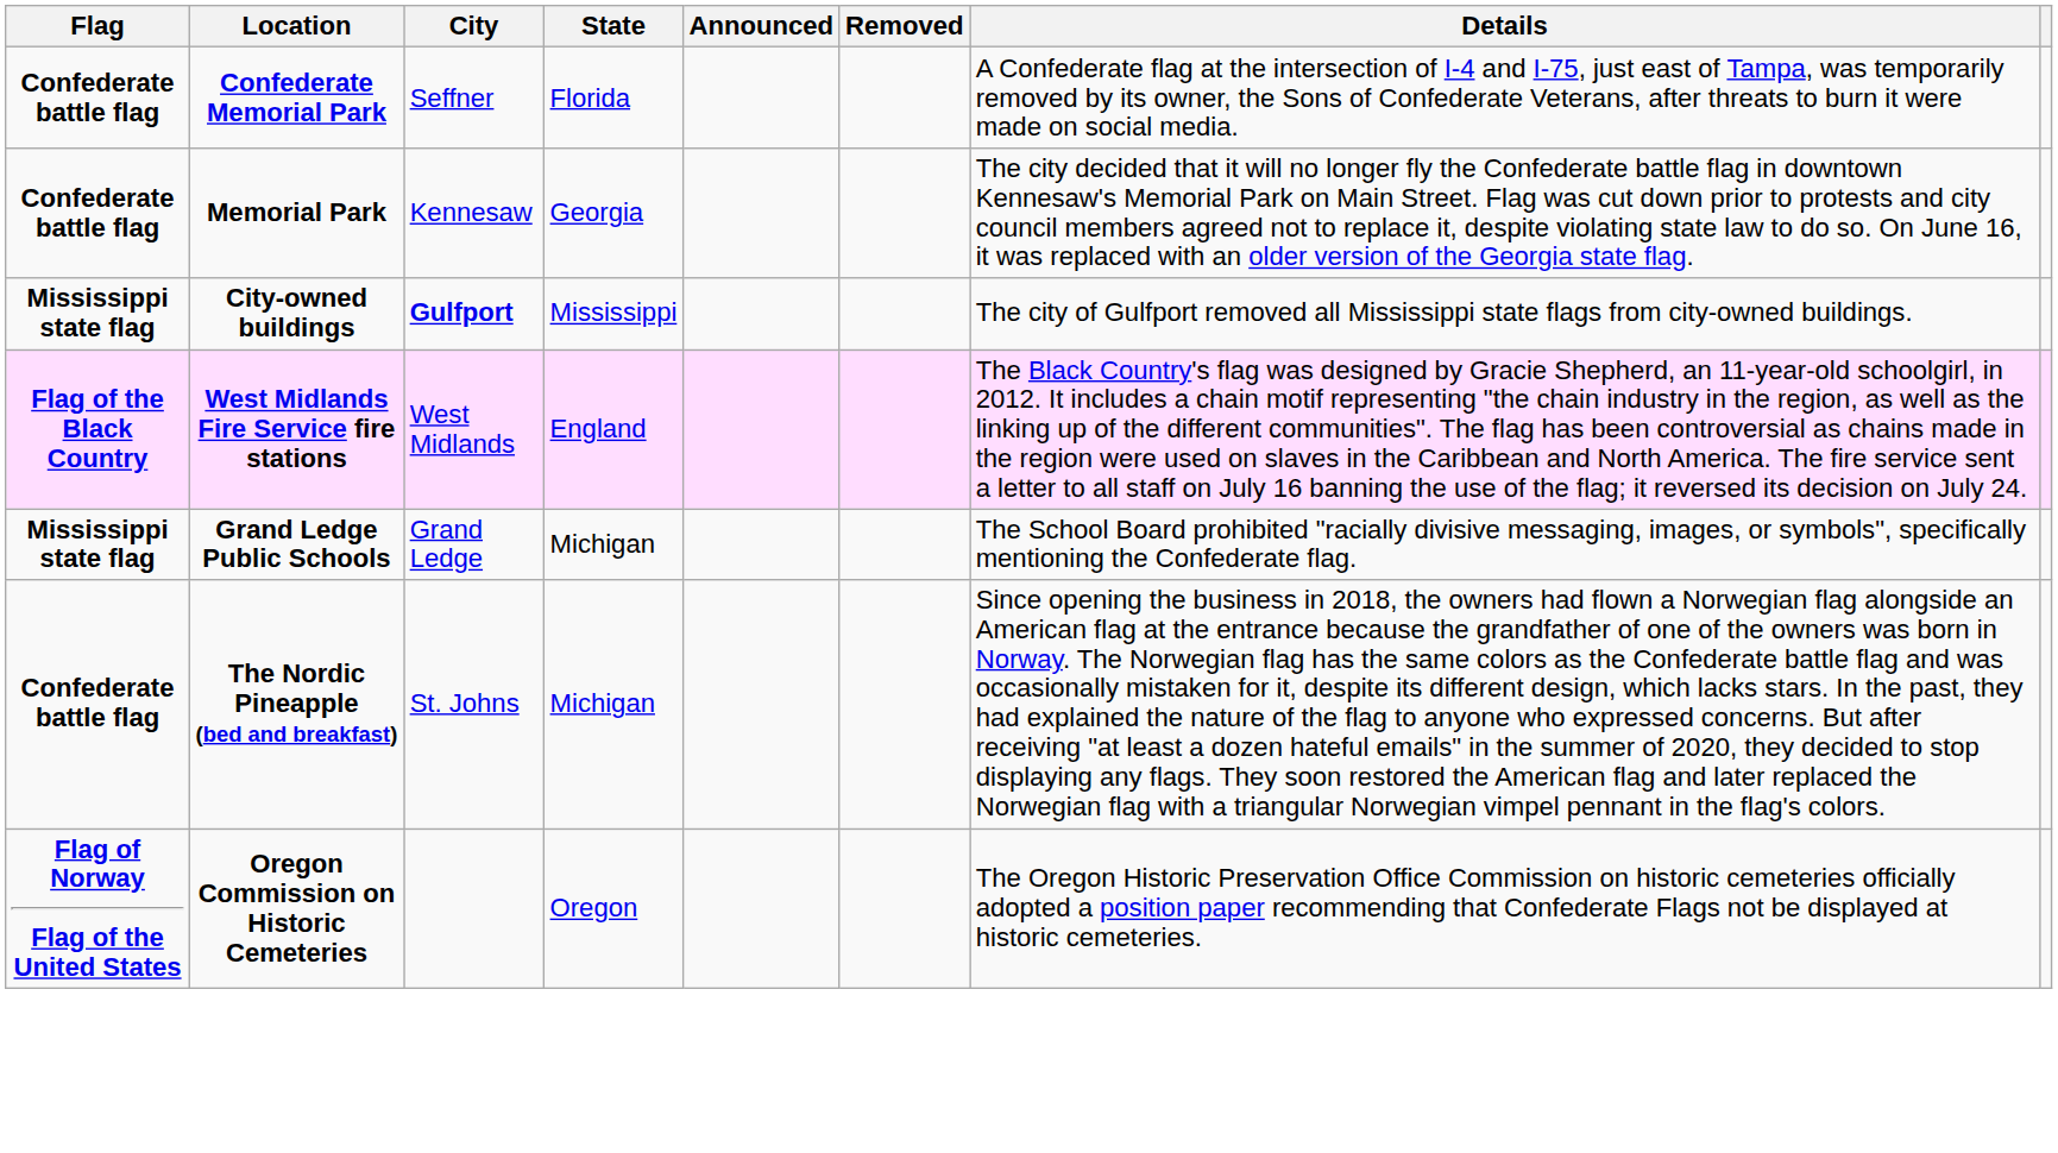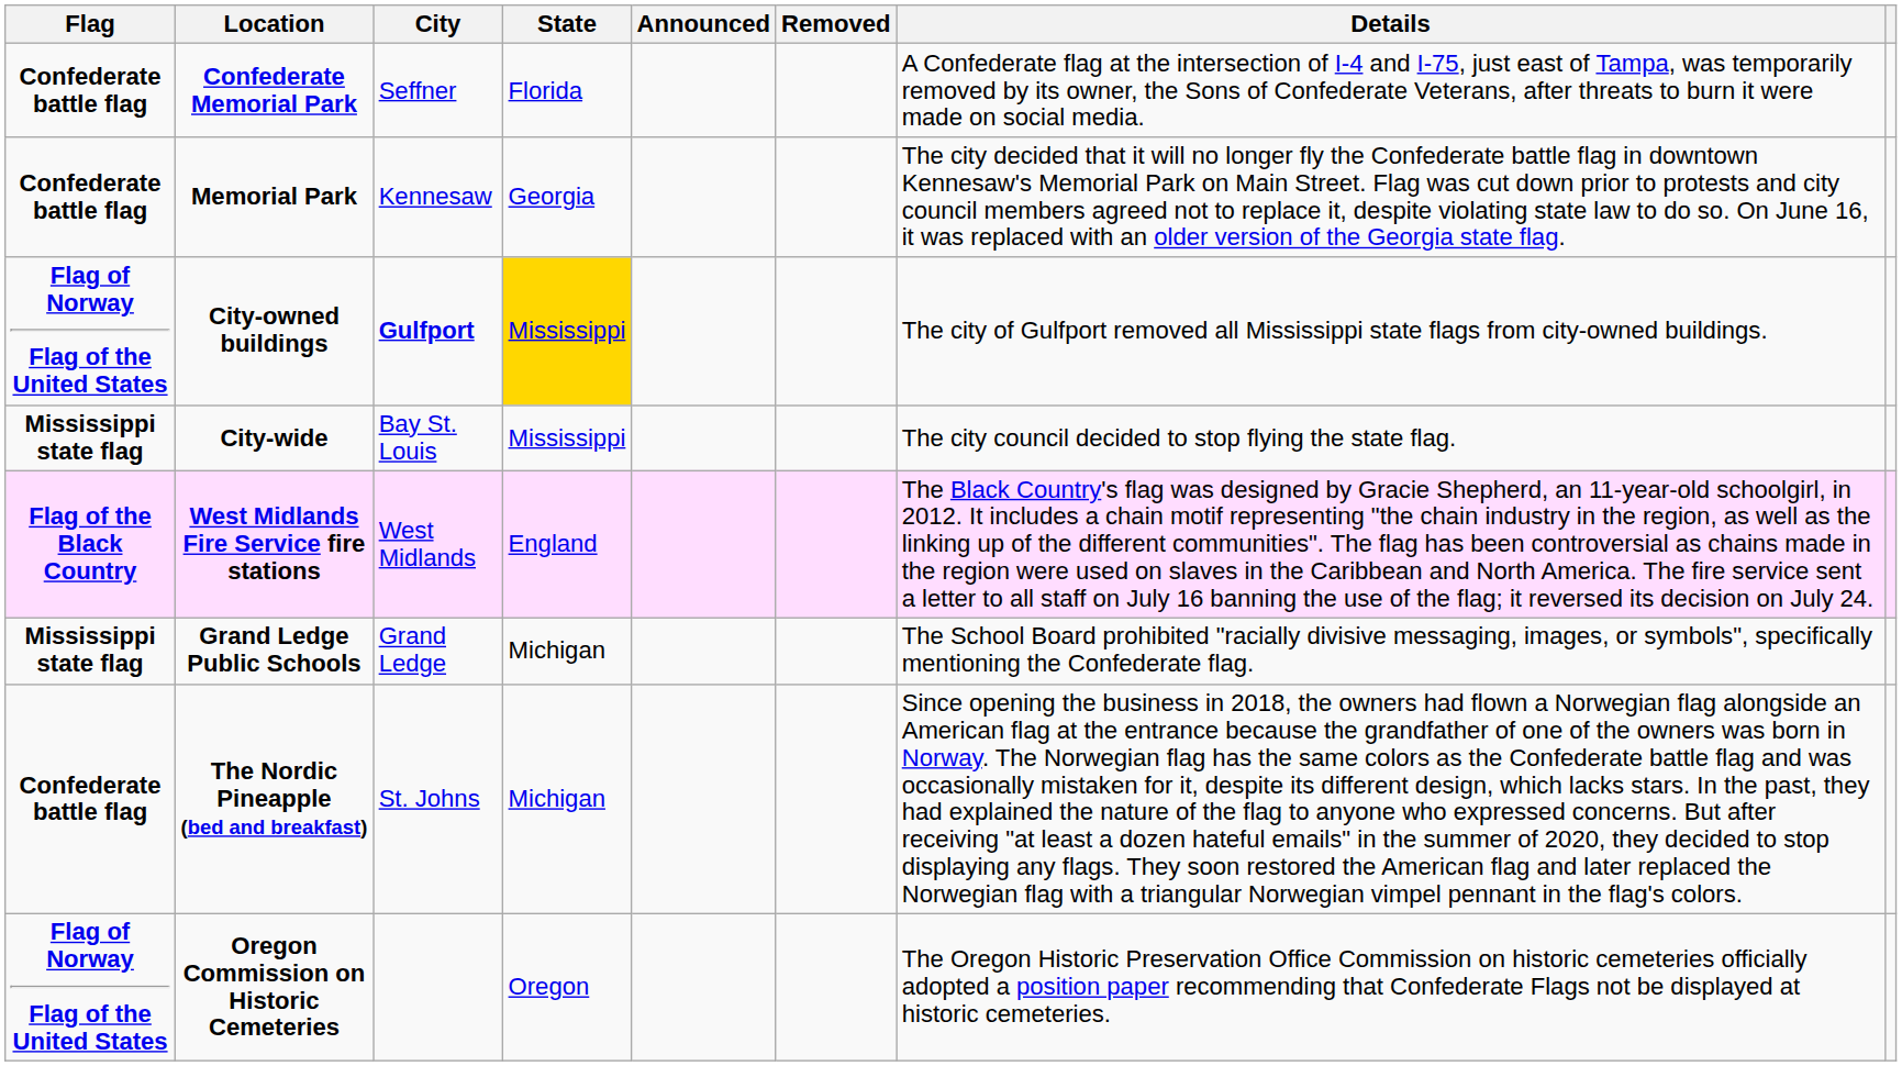 <table class="wikitable sortable" style="text-align:left">
 <tr>
 <th>Flag</th>
 <th>Location</th>
 <th>City</th>
 <th>State</th>
 <th>Announced</th>
 <th>Removed</th>
 <th>Details</th>
 <th class="unsortable"></th>
 </tr>
 <tr>
 <td style="text-align: center; font-weight: bold"> Confederate battle flag</td>
 <td style="text-align: center; font-weight: bold"><a href='#'>Confederate Memorial Park</a></td>
 <td><a href='#'>Seffner</a></td>
 <td><a href='#'>Florida</a></td>
 <td></td>
 <td></td>
 <td>A  Confederate flag at the intersection of <a href='#'>I-4</a> and <a href='#'>I-75</a>, just east of <a href='#'>Tampa</a>, was temporarily removed by its owner, the Sons of Confederate Veterans, after threats to burn it were made on social media.</td>
 <td></td>
 </tr>
 <tr>
 <td style="text-align: center; font-weight: bold"> Confederate battle flag</td>
 <td style="text-align: center; font-weight: bold">Memorial Park</td>
 <td><a href='#'>Kennesaw</a></td>
 <td><a href='#'>Georgia</a></td>
 <td></td>
 <td></td>
 <td>The city decided that it will no longer fly the Confederate battle flag in downtown Kennesaw's Memorial Park on Main Street. Flag was cut down prior to protests and city council members agreed not to replace it, despite violating state law to do so. On June 16, it was replaced with an <a href='#'>older version of the Georgia state flag</a>.</td>
 <td><br></td>
 </tr>
 <tr>
-<td style="text-align: center; font-weight: bold"> Mississippi state flag</td>
+<td style="text-align: center"> <strong><a href='#'>Flag of Norway</a></strong><hr> <strong><a href='#'>Flag of the United States</a></strong></td>
 <td style="text-align: center; font-weight: bold">City-owned buildings</td>
 <td><strong><a href='#'>Gulfport</a></strong></td>
+<td style="background: gold;"><a href='#'>Mississippi</a></td>
+<td></td>
+<td></td>
+<td>The city of Gulfport removed all Mississippi state flags from city-owned buildings.</td>
+<td></td>
+</tr>
+<tr>
+<td style="text-align: center; font-weight: bold"> Mississippi state flag</td>
+<td style="text-align: center; font-weight: bold">City-wide</td>
+<td><a href='#'>Bay St. Louis</a></td>
 <td><a href='#'>Mississippi</a></td>
 <td></td>
 <td></td>
-<td>The city of Gulfport removed all Mississippi state flags from city-owned buildings.</td>
+<td>The city council decided to stop flying the state flag.</td>
 <td></td>
 </tr>
 <tr style="background-color: #FDF">
 <td style="text-align: center; font-weight: bold"> <a href='#'>Flag of the Black Country</a></td>
 <td style="text-align: center; font-weight: bold"><a href='#'>West Midlands Fire Service</a> fire stations</td>
 <td><a href='#'>West Midlands</a></td>
 <td><a href='#'>England</a></td>
 <td></td>
 <td></td>
 <td>The <a href='#'>Black Country</a>'s flag was designed by Gracie Shepherd, an 11-year-old schoolgirl, in 2012. It includes a chain motif representing "the chain industry in the region, as well as the linking up of the different communities". The flag has been controversial as chains made in the region were used on slaves in the Caribbean and North America. The fire service sent a letter to all staff on July 16 banning the use of the flag; it reversed its decision on July 24.</td>
 <td><br><br><br></td>
 </tr>
 <tr>
 <td style="text-align: center; font-weight: bold"> Mississippi state flag</td>
 <td style="text-align: center; font-weight: bold">Grand Ledge Public Schools</td>
 <td><a href='#'>Grand Ledge</a></td>
 <td>Michigan</td>
 <td></td>
 <td></td>
 <td>The School Board prohibited "racially divisive messaging, images, or symbols", specifically mentioning the Confederate flag.</td>
 <td></td>
 </tr>
 <tr>
 <td style="text-align: center; font-weight: bold"> Confederate battle flag</td>
 <td style="text-align: center"><strong>The Nordic Pineapple<br><small>(<a href='#'>bed and breakfast</a>)</small></strong></td>
 <td><a href='#'>St. Johns</a></td>
 <td><a href='#'>Michigan</a></td>
 <td></td>
 <td></td>
 <td>Since opening the business in 2018, the owners had flown a Norwegian flag alongside an American flag at the entrance because the grandfather of one of the owners was born in <a href='#'>Norway</a>. The Norwegian flag has the same colors as the Confederate battle flag and was occasionally mistaken for it, despite its different design, which lacks stars. In the past, they had explained the nature of the flag to anyone who expressed concerns. But after receiving "at least a dozen hateful emails" in the summer of 2020, they decided to stop displaying any flags. They soon restored the American flag and later replaced the Norwegian flag with a triangular Norwegian vimpel pennant in the flag's colors.</td>
 <td><br><br></td>
 </tr>
 <tr>
 <td style="text-align: center"> <strong><a href='#'>Flag of Norway</a></strong><hr> <strong><a href='#'>Flag of the United States</a></strong></td>
 <td style="text-align: center"><strong>Oregon Commission on Historic Cemeteries</strong></td>
 <td></td>
 <td><a href='#'>Oregon</a></td>
 <td></td>
 <td></td>
 <td>The Oregon Historic Preservation Office Commission on historic cemeteries officially adopted a <a href='#'>position paper</a> recommending that Confederate Flags not be displayed at historic cemeteries.</td>
 <td></td>
 </tr>
 </table>
